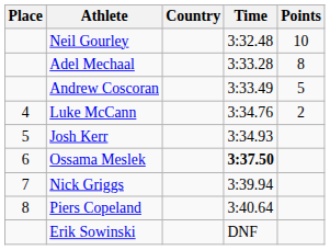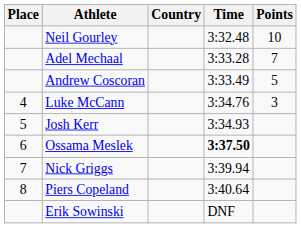 <table class="wikitable">
 <tr>
 <th>Place</th>
 <th>Athlete</th>
 <th>Country</th>
 <th>Time</th>
 <th>Points</th>
 </tr>
 <tr>
 <td align=center></td>
 <td><a href='#'>Neil Gourley</a></td>
 <td></td>
 <td>3:32.48</td>
 <td align=center>10</td>
 </tr>
 <tr>
 <td align=center></td>
 <td><a href='#'>Adel Mechaal</a></td>
 <td></td>
 <td>3:33.28</td>
-<td align=center>8</td>
+<td align=center>7</td>
 </tr>
 <tr>
 <td align=center></td>
 <td><a href='#'>Andrew Coscoran</a></td>
 <td></td>
 <td>3:33.49</td>
 <td align=center>5</td>
 </tr>
 <tr>
 <td align=center>4</td>
 <td><a href='#'>Luke McCann</a></td>
 <td></td>
 <td>3:34.76</td>
-<td align=center>2</td>
+<td align=center>3</td>
 </tr>
 <tr>
 <td align=center>5</td>
 <td><a href='#'>Josh Kerr</a></td>
 <td></td>
 <td>3:34.93</td>
 <td align=center></td>
 </tr>
 <tr>
 <td align=center>6</td>
 <td><a href='#'>Ossama Meslek</a></td>
 <td></td>
 <td><strong>3:37.50</strong></td>
 <td align=center></td>
 </tr>
 <tr>
 <td align=center>7</td>
 <td><a href='#'>Nick Griggs</a></td>
 <td></td>
 <td>3:39.94</td>
 <td align=center></td>
 </tr>
 <tr>
 <td align=center>8</td>
 <td><a href='#'>Piers Copeland</a></td>
 <td></td>
 <td>3:40.64</td>
 <td align=center></td>
 </tr>
 <tr>
 <td align=center></td>
 <td><a href='#'>Erik Sowinski</a></td>
 <td></td>
 <td>DNF</td>
 <td align=center></td>
 </tr>
 </table>
